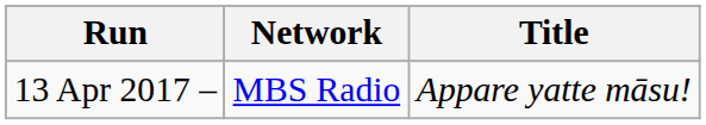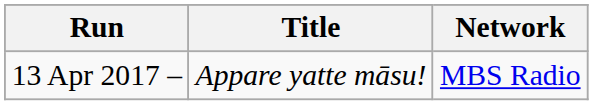 <table class="wikitable">
 <tr>
 <th>Run</th>
+<th>Title</th>
 <th>Network</th>
-<th>Title</th>
 </tr>
 <tr>
 <td>13 Apr 2017 –</td>
+<td><em>Appare yatte māsu!</em></td>
 <td><a href='#'>MBS Radio</a></td>
-<td><em>Appare yatte māsu!</em></td>
 </tr>
 </table>
